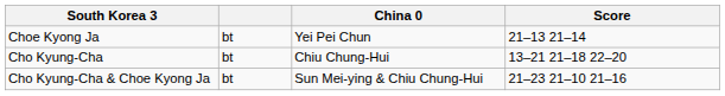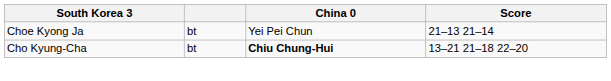 <table class="wikitable">
 <tr>
 <th width=250> South Korea 3</th>
 <th width=80></th>
 <th width=250> China 0</th>
 <th width=250>Score</th>
 </tr>
 <tr>
 <td>Choe Kyong Ja</td>
 <td>bt</td>
 <td>Yei Pei Chun</td>
 <td>21–13 21–14</td>
 </tr>
 <tr>
 <td>Cho Kyung-Cha</td>
 <td>bt</td>
-<td>Chiu Chung-Hui</td>
+<td><strong>Chiu Chung-Hui</strong></td>
 <td>13–21 21–18 22–20</td>
 </tr>
-<tr>
-<td>Cho Kyung-Cha & Choe Kyong Ja</td>
-<td>bt</td>
-<td>Sun Mei-ying & Chiu Chung-Hui</td>
-<td>21–23 21–10 21–16</td>
-</tr>
 </table>
